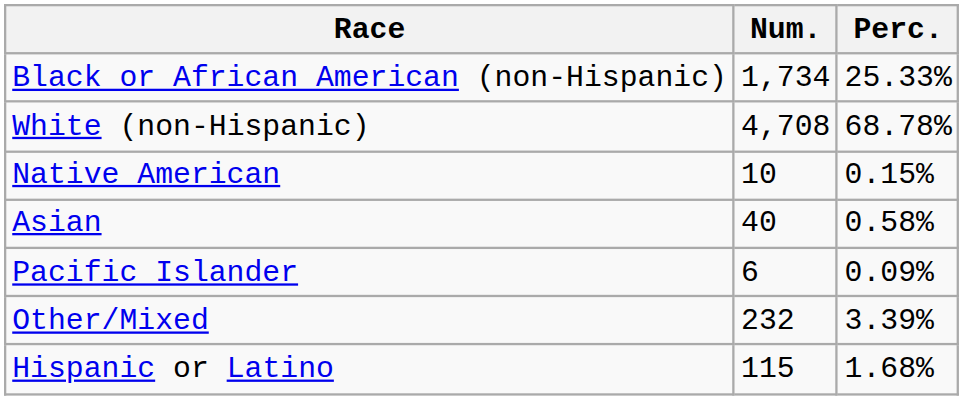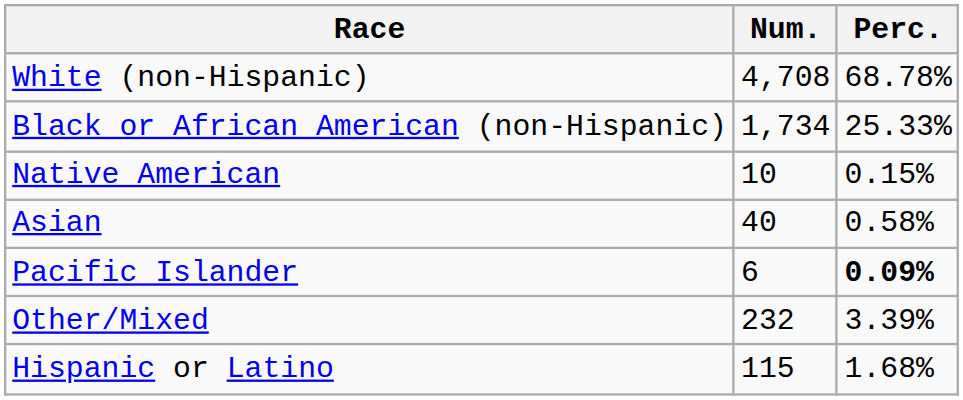 <table class="wikitable">
 <tr>
 <th>Race</th>
 <th>Num.</th>
 <th>Perc.</th>
 </tr>
 <tr>
+<td><a href='#'>White</a> (non-Hispanic)</td>
+<td>4,708</td>
+<td>68.78%</td>
+</tr>
+<tr>
 <td><a href='#'>Black or African American</a> (non-Hispanic)</td>
 <td>1,734</td>
 <td>25.33%</td>
-</tr>
-<tr>
-<td><a href='#'>White</a> (non-Hispanic)</td>
-<td>4,708</td>
-<td>68.78%</td>
 </tr>
 <tr>
 <td><a href='#'>Native American</a></td>
 <td>10</td>
 <td>0.15%</td>
 </tr>
 <tr>
 <td><a href='#'>Asian</a></td>
 <td>40</td>
 <td>0.58%</td>
 </tr>
 <tr>
 <td><a href='#'>Pacific Islander</a></td>
 <td>6</td>
-<td>0.09%</td>
+<td><strong>0.09%</strong></td>
 </tr>
 <tr>
 <td><a href='#'>Other/Mixed</a></td>
 <td>232</td>
 <td>3.39%</td>
 </tr>
 <tr>
 <td><a href='#'>Hispanic</a> or <a href='#'>Latino</a></td>
 <td>115</td>
 <td>1.68%</td>
 </tr>
 </table>
